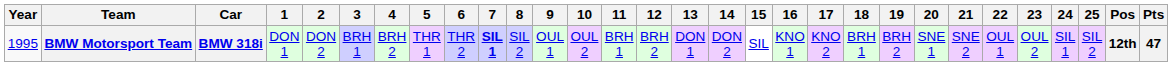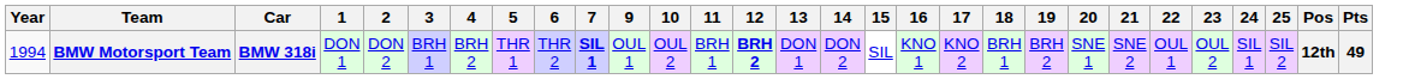 <table class="wikitable" style="text-align:center; font-size:85%">
 <tr>
 <th>Year</th>
 <th>Team</th>
 <th>Car</th>
 <th>1</th>
 <th>2</th>
 <th>3</th>
 <th>4</th>
 <th>5</th>
 <th>6</th>
 <th>7</th>
-<th>8</th>
 <th>9</th>
 <th>10</th>
 <th>11</th>
 <th>12</th>
 <th>13</th>
 <th>14</th>
 <th>15</th>
 <th>16</th>
 <th>17</th>
 <th>18</th>
 <th>19</th>
 <th>20</th>
 <th>21</th>
 <th>22</th>
 <th>23</th>
 <th>24</th>
 <th>25</th>
 <th>Pos</th>
 <th>Pts</th>
 </tr>
 <tr>
-<td><a href='#'>1995</a></td>
+<td><a href='#'>1994</a></td>
 <th nowrap><a href='#'>BMW Motorsport Team</a></th>
 <th nowrap><a href='#'>BMW 318i</a></th>
 <td style="background:#DFFFDF;"><a href='#'>DON<br>1</a><br></td>
 <td style="background:#DFFFDF;"><a href='#'>DON<br>2</a><br></td>
 <td style="background:#CFCFFF;"><a href='#'>BRH<br>1</a><br></td>
 <td style="background:#DFFFDF;"><a href='#'>BRH<br>2</a><br></td>
 <td style="background:#EFCFFF;"><a href='#'>THR<br>1</a><br></td>
 <td style="background:#CFCFFF;"><a href='#'>THR<br>2</a><br></td>
 <td style="background:#CFCFFF;"><strong><a href='#'>SIL<br>1</a><br></strong></td>
-<td style="background:#CFCFFF;"><a href='#'>SIL<br>2</a><br></td>
 <td style="background:#DFFFDF;"><a href='#'>OUL<br>1</a><br></td>
 <td style="background:#EFCFFF;"><a href='#'>OUL<br>2</a><br></td>
 <td style="background:#DFFFDF;"><a href='#'>BRH<br>1</a><br></td>
-<td style="background:#DFFFDF;"><a href='#'>BRH<br>2</a><br></td>
+<td style="background:#DFFFDF;"><strong><a href='#'>BRH<br>2</a><br></strong></td>
 <td style="background:#EFCFFF;"><a href='#'>DON<br>1</a><br></td>
 <td style="background:#EFCFFF;"><a href='#'>DON<br>2</a><br></td>
 <td style="background:#FFFFFF;"><a href='#'>SIL</a><br></td>
 <td style="background:#DFFFDF;"><a href='#'>KNO<br>1</a><br></td>
 <td style="background:#EFCFFF;"><a href='#'>KNO<br>2</a><br></td>
 <td style="background:#DFFFDF;"><a href='#'>BRH<br>1</a><br></td>
 <td style="background:#EFCFFF;"><a href='#'>BRH<br>2</a><br></td>
 <td style="background:#DFFFDF;"><a href='#'>SNE<br>1</a><br></td>
 <td style="background:#EFCFFF;"><a href='#'>SNE<br>2</a><br></td>
 <td style="background:#EFCFFF;"><a href='#'>OUL<br>1</a><br></td>
 <td style="background:#DFFFDF;"><a href='#'>OUL<br>2</a><br></td>
 <td style="background:#EFCFFF;"><a href='#'>SIL<br>1</a><br></td>
 <td style="background:#EFCFFF;"><a href='#'>SIL<br>2</a><br></td>
 <th>12th</th>
-<th>47</th>
+<th>49</th>
 </tr>
 </table>
